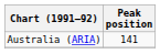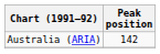 <table class="wikitable">
 <tr>
 <th>Chart (1991–92)</th>
 <th>Peak<br>position</th>
 </tr>
 <tr>
 <td>Australia (<a href='#'>ARIA</a>)</td>
-<td align="center">141</td>
+<td align="center">142</td>
 </tr>
 <tr>
 </tr>
 <tr>
 </tr>
 </table>
